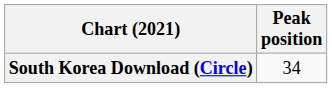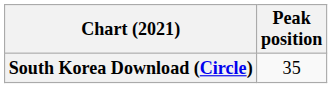 <table class="wikitable plainrowheaders sortable" style="text-align:center">
 <tr>
 <th scope="col">Chart (2021)</th>
 <th scope="col">Peak<br>position</th>
 </tr>
 <tr>
 <th scope="row">South Korea Download (<a href='#'>Circle</a>)</th>
-<td>34</td>
+<td>35</td>
 </tr>
 </table>
